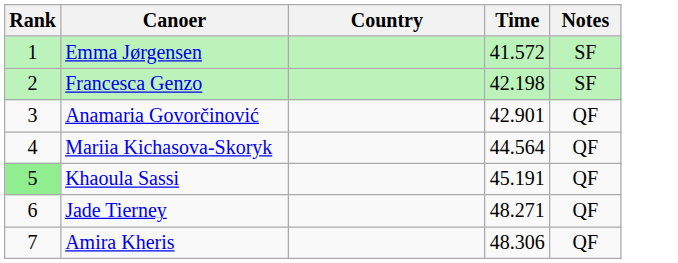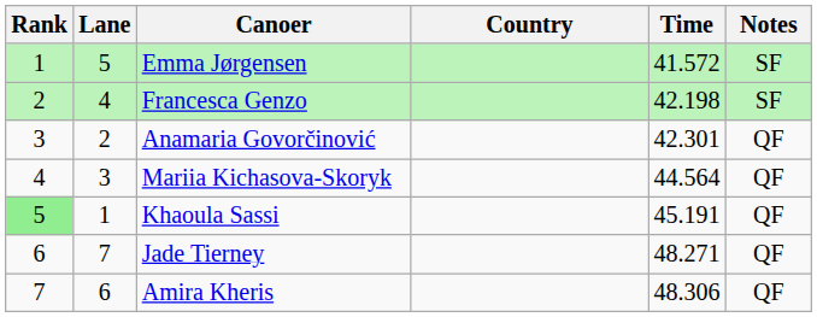 <table class="wikitable" style="text-align:center;">
 <tr>
 <th width=30>Rank</th>
+<th width=30>Lane</th>
 <th width=175>Canoer</th>
 <th width=150>Country</th>
 <th width=30>Time</th>
 <th width=50>Notes</th>
 </tr>
 <tr bgcolor=bbf3bb>
 <td>1</td>
+<td>5</td>
 <td align=left><a href='#'>Emma Jørgensen</a></td>
 <td align=left></td>
 <td>41.572</td>
 <td>SF</td>
 </tr>
 <tr bgcolor=bbf3bb>
 <td>2</td>
+<td>4</td>
 <td align=left><a href='#'>Francesca Genzo</a></td>
 <td align=left></td>
 <td>42.198</td>
 <td>SF</td>
 </tr>
 <tr>
 <td>3</td>
+<td>2</td>
 <td align=left><a href='#'>Anamaria Govorčinović</a></td>
 <td align=left></td>
-<td>42.901</td>
+<td>42.301</td>
 <td>QF</td>
 </tr>
 <tr>
 <td>4</td>
+<td>3</td>
 <td align=left><a href='#'>Mariia Kichasova-Skoryk</a></td>
 <td align=left></td>
 <td>44.564</td>
 <td>QF</td>
 </tr>
 <tr>
 <td style="background: lightgreen;">5</td>
+<td>1</td>
 <td align=left><a href='#'>Khaoula Sassi</a></td>
 <td align=left></td>
 <td>45.191</td>
 <td>QF</td>
 </tr>
 <tr>
 <td>6</td>
+<td>7</td>
 <td align=left><a href='#'>Jade Tierney</a></td>
 <td align=left></td>
 <td>48.271</td>
 <td>QF</td>
 </tr>
 <tr>
 <td>7</td>
+<td>6</td>
 <td align=left><a href='#'>Amira Kheris</a></td>
 <td align=left></td>
 <td>48.306</td>
 <td>QF</td>
 </tr>
 </table>
